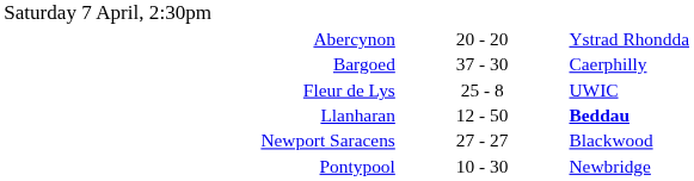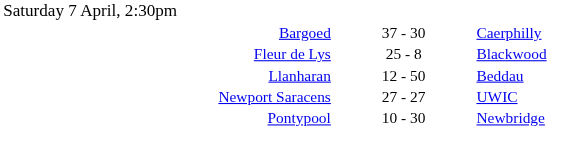 <table style="width:70%;" cellspacing="1">
 <tr>
 <th width=35%></th>
 <th width=15%></th>
 <th></th>
 </tr>
 <tr>
 <td>Saturday 7 April, 2:30pm</td>
 </tr>
 <tr style=font-size:90%>
-<td align=right><a href='#'>Abercynon</a></td>
-<td align=center>20 - 20</td>
-<td><a href='#'>Ystrad Rhondda</a></td>
-</tr>
-<tr style=font-size:90%>
 <td align=right><a href='#'>Bargoed</a></td>
 <td align=center>37 - 30</td>
 <td><a href='#'>Caerphilly</a></td>
 </tr>
 <tr style=font-size:90%>
 <td align=right><a href='#'>Fleur de Lys</a></td>
 <td align=center>25 - 8</td>
-<td><a href='#'>UWIC</a></td>
+<td><a href='#'>Blackwood</a></td>
 </tr>
 <tr style=font-size:90%>
 <td align=right><a href='#'>Llanharan</a></td>
 <td align=center>12 - 50</td>
-<td><strong><a href='#'>Beddau</a></strong></td>
+<td><a href='#'>Beddau</a></td>
 </tr>
 <tr style=font-size:90%>
 <td align=right><a href='#'>Newport Saracens</a></td>
 <td align=center>27 - 27</td>
-<td><a href='#'>Blackwood</a></td>
+<td><a href='#'>UWIC</a></td>
 </tr>
 <tr style=font-size:90%>
 <td align=right><a href='#'>Pontypool</a></td>
 <td align=center>10 - 30</td>
 <td><a href='#'>Newbridge</a></td>
 </tr>
 </table>
